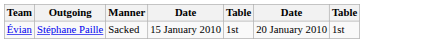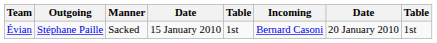 <table class="wikitable">
 <tr>
 <th>Team</th>
 <th>Outgoing</th>
 <th>Manner</th>
 <th>Date</th>
 <th>Table</th>
+<th>Incoming</th>
 <th>Date</th>
 <th>Table</th>
 </tr>
 <tr>
 <td><a href='#'>Évian</a></td>
 <td><a href='#'>Stéphane Paille</a></td>
 <td>Sacked</td>
 <td>15 January 2010</td>
 <td>1st</td>
+<td><a href='#'>Bernard Casoni</a></td>
 <td>20 January 2010</td>
 <td>1st</td>
 </tr>
 </table>
